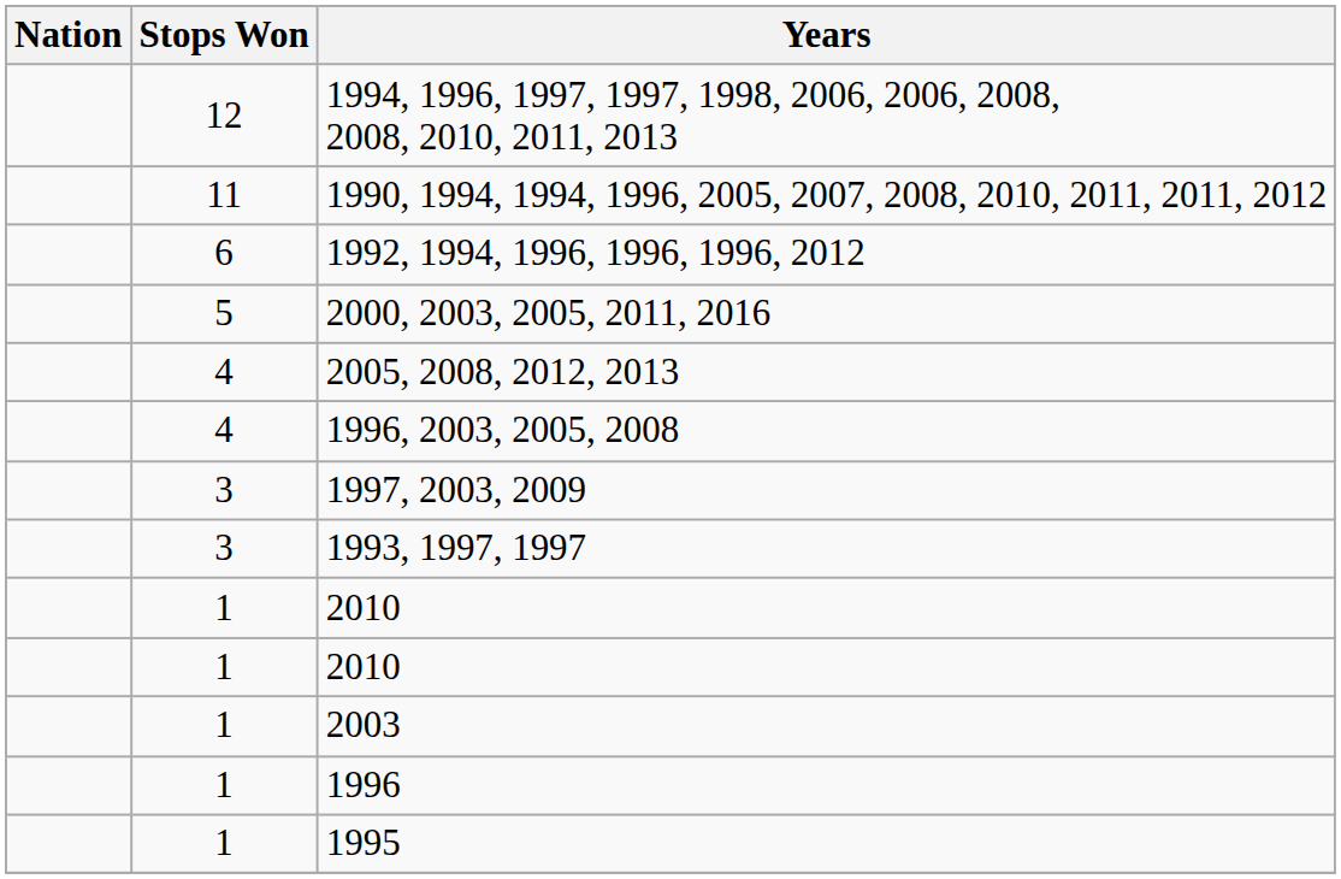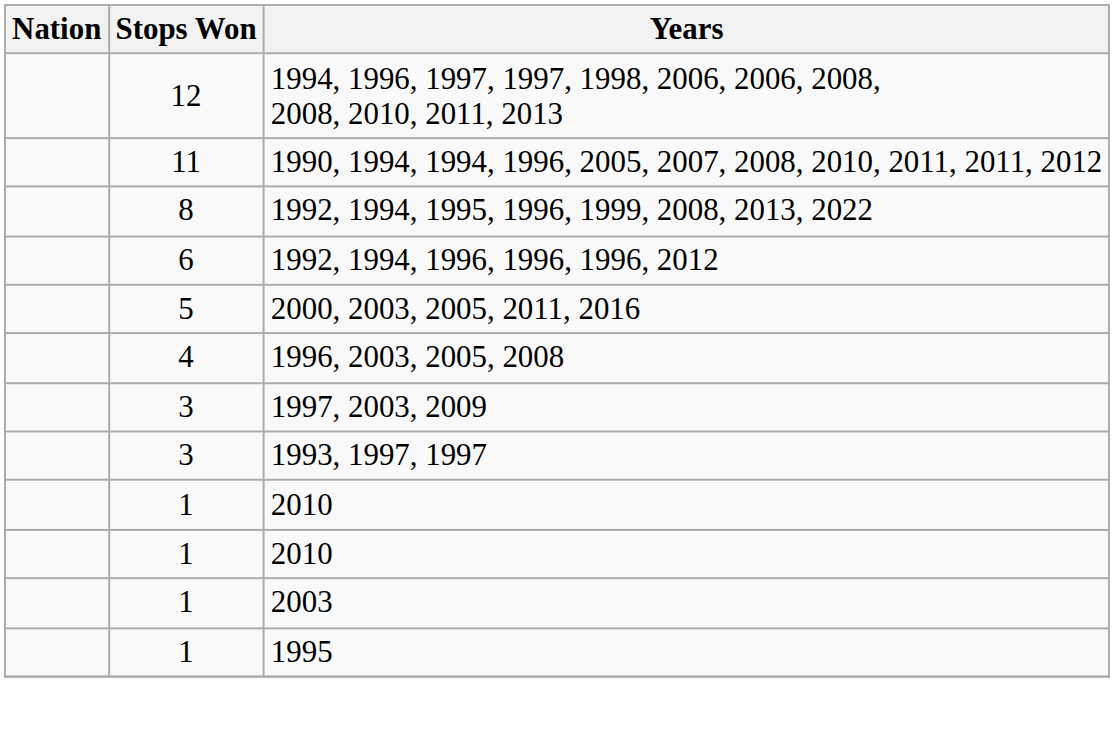 <table class="wikitable sortable">
 <tr>
 <th>Nation</th>
 <th>Stops Won</th>
 <th>Years</th>
 </tr>
 <tr>
 <td></td>
 <td style="text-align:center;">12</td>
 <td>1994, 1996, 1997, 1997, 1998, 2006, 2006, 2008,<br>2008, 2010, 2011, 2013</td>
 </tr>
 <tr>
 <td></td>
 <td style="text-align:center;">11</td>
 <td>1990, 1994, 1994, 1996, 2005, 2007, 2008, 2010, 2011, 2011, 2012</td>
 </tr>
 <tr>
 <td></td>
+<td style="text-align:center;">8</td>
+<td>1992, 1994, 1995, 1996, 1999, 2008, 2013, 2022</td>
+</tr>
+<tr>
+<td></td>
 <td style="text-align:center;">6</td>
 <td>1992, 1994, 1996, 1996, 1996, 2012</td>
 </tr>
 <tr>
 <td></td>
 <td style="text-align:center;">5</td>
 <td>2000, 2003, 2005, 2011, 2016</td>
-</tr>
-<tr>
-<td></td>
-<td style="text-align:center;">4</td>
-<td>2005, 2008, 2012, 2013</td>
 </tr>
 <tr>
 <td></td>
 <td style="text-align:center;">4</td>
 <td>1996, 2003, 2005, 2008</td>
 </tr>
 <tr>
 <td></td>
 <td style="text-align:center;">3</td>
 <td>1997, 2003, 2009</td>
 </tr>
 <tr>
 <td></td>
 <td style="text-align:center;">3</td>
 <td>1993, 1997, 1997</td>
 </tr>
 <tr>
 <td></td>
 <td style="text-align:center;">1</td>
 <td>2010</td>
 </tr>
 <tr>
 <td></td>
 <td style="text-align:center;">1</td>
 <td>2010</td>
 </tr>
 <tr>
 <td></td>
 <td style="text-align:center;">1</td>
 <td>2003</td>
 </tr>
 <tr>
 <td></td>
 <td style="text-align:center;">1</td>
-<td>1996</td>
-</tr>
-<tr>
-<td></td>
-<td style="text-align:center;">1</td>
 <td>1995</td>
 </tr>
 <tr>
 </tr>
 </table>
